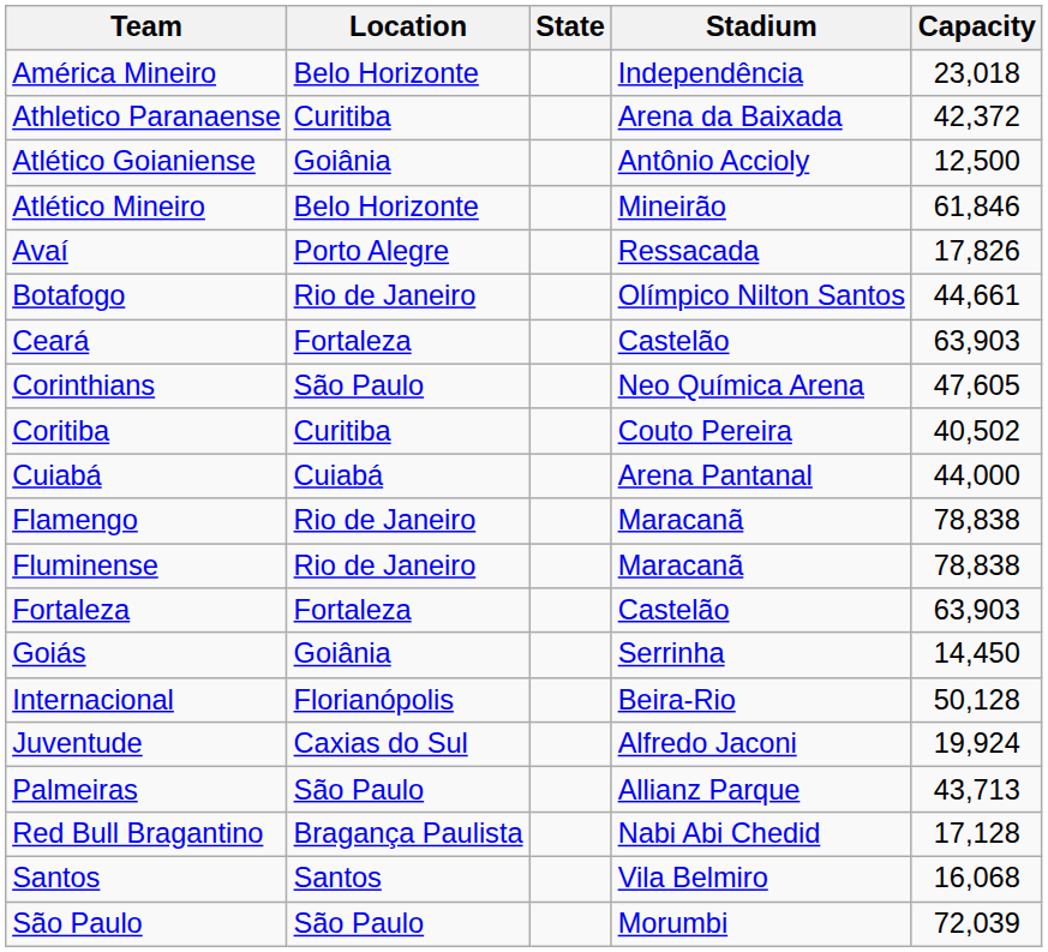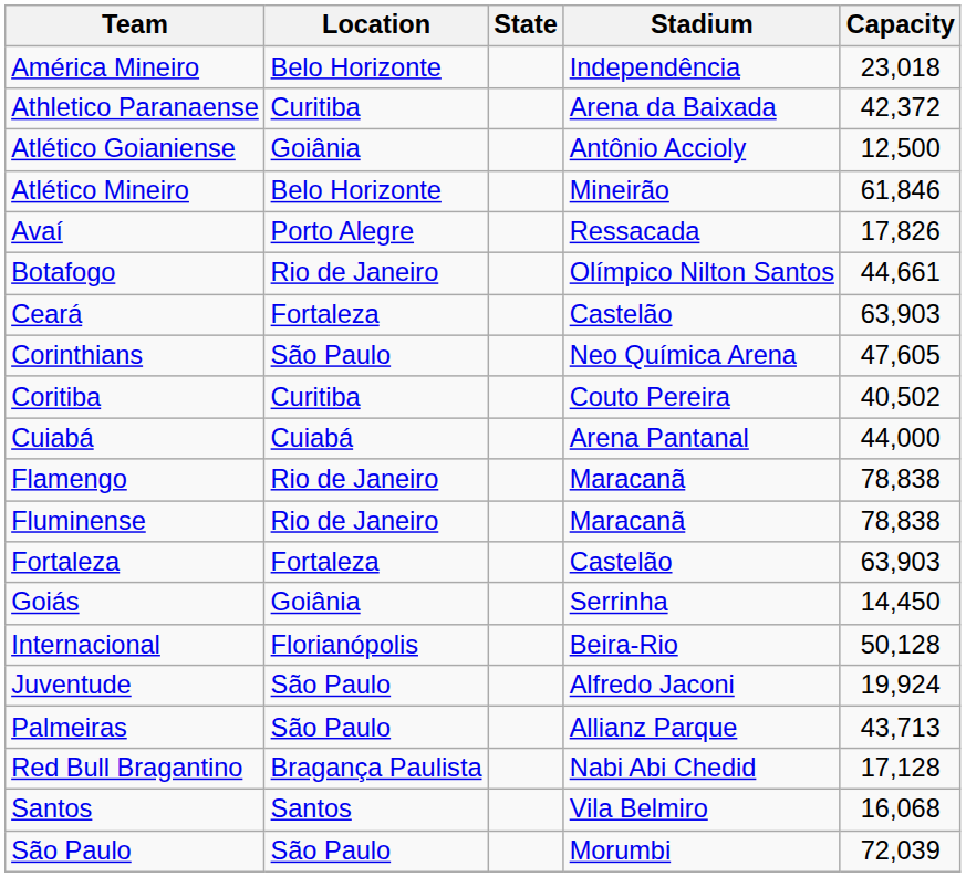 <table class="wikitable sortable" style="text-align: left;">
 <tr>
 <th>Team</th>
 <th>Location</th>
 <th>State</th>
 <th>Stadium</th>
 <th>Capacity</th>
 </tr>
 <tr>
 <td><a href='#'>América Mineiro</a></td>
 <td><a href='#'>Belo Horizonte</a></td>
 <td></td>
 <td><a href='#'>Independência</a></td>
 <td align=center>23,018</td>
 </tr>
 <tr>
 <td><a href='#'>Athletico Paranaense</a></td>
 <td><a href='#'>Curitiba</a></td>
 <td></td>
 <td><a href='#'>Arena da Baixada</a></td>
 <td align=center>42,372</td>
 </tr>
 <tr>
 <td><a href='#'>Atlético Goianiense</a></td>
 <td><a href='#'>Goiânia</a></td>
 <td></td>
 <td><a href='#'>Antônio Accioly</a></td>
 <td align=center>12,500</td>
 </tr>
 <tr>
 <td><a href='#'>Atlético Mineiro</a></td>
 <td><a href='#'>Belo Horizonte</a></td>
 <td></td>
 <td><a href='#'>Mineirão</a></td>
 <td align=center>61,846</td>
 </tr>
 <tr>
 <td><a href='#'>Avaí</a></td>
 <td><a href='#'>Porto Alegre</a></td>
 <td></td>
 <td><a href='#'>Ressacada</a></td>
 <td align=center>17,826</td>
 </tr>
 <tr>
 <td><a href='#'>Botafogo</a></td>
 <td><a href='#'>Rio de Janeiro</a></td>
 <td></td>
 <td><a href='#'>Olímpico Nilton Santos</a></td>
 <td align=center>44,661</td>
 </tr>
 <tr>
 <td><a href='#'>Ceará</a></td>
 <td><a href='#'>Fortaleza</a></td>
 <td></td>
 <td><a href='#'>Castelão</a></td>
 <td align=center>63,903</td>
 </tr>
 <tr>
 <td><a href='#'>Corinthians</a></td>
 <td><a href='#'>São Paulo</a></td>
 <td></td>
 <td><a href='#'>Neo Química Arena</a></td>
 <td align=center>47,605</td>
 </tr>
 <tr>
 <td><a href='#'>Coritiba</a></td>
 <td><a href='#'>Curitiba</a></td>
 <td></td>
 <td><a href='#'>Couto Pereira</a></td>
 <td align=center>40,502</td>
 </tr>
 <tr>
 <td><a href='#'>Cuiabá</a></td>
 <td><a href='#'>Cuiabá</a></td>
 <td></td>
 <td><a href='#'>Arena Pantanal</a></td>
 <td align=center>44,000</td>
 </tr>
 <tr>
 <td><a href='#'>Flamengo</a></td>
 <td><a href='#'>Rio de Janeiro</a></td>
 <td></td>
 <td><a href='#'>Maracanã</a></td>
 <td align=center>78,838</td>
 </tr>
 <tr>
 <td><a href='#'>Fluminense</a></td>
 <td><a href='#'>Rio de Janeiro</a></td>
 <td></td>
 <td><a href='#'>Maracanã</a></td>
 <td align=center>78,838</td>
 </tr>
 <tr>
 <td><a href='#'>Fortaleza</a></td>
 <td><a href='#'>Fortaleza</a></td>
 <td></td>
 <td><a href='#'>Castelão</a></td>
 <td align=center>63,903</td>
 </tr>
 <tr>
 <td><a href='#'>Goiás</a></td>
 <td><a href='#'>Goiânia</a></td>
 <td></td>
 <td><a href='#'>Serrinha</a></td>
 <td align=center>14,450</td>
 </tr>
 <tr>
 <td><a href='#'>Internacional</a></td>
 <td><a href='#'>Florianópolis</a></td>
 <td></td>
 <td><a href='#'>Beira-Rio</a></td>
 <td align=center>50,128</td>
 </tr>
 <tr>
 <td><a href='#'>Juventude</a></td>
-<td><a href='#'>Caxias do Sul</a></td>
+<td><a href='#'>São Paulo</a></td>
 <td></td>
 <td><a href='#'>Alfredo Jaconi</a></td>
 <td align=center>19,924</td>
 </tr>
 <tr>
 <td><a href='#'>Palmeiras</a></td>
 <td><a href='#'>São Paulo</a></td>
 <td></td>
 <td><a href='#'>Allianz Parque</a></td>
 <td align=center>43,713</td>
 </tr>
 <tr>
 <td><a href='#'>Red Bull Bragantino</a></td>
 <td><a href='#'>Bragança Paulista</a></td>
 <td></td>
 <td><a href='#'>Nabi Abi Chedid</a></td>
 <td align=center>17,128</td>
 </tr>
 <tr>
 <td><a href='#'>Santos</a></td>
 <td><a href='#'>Santos</a></td>
 <td></td>
 <td><a href='#'>Vila Belmiro</a></td>
 <td align=center>16,068</td>
 </tr>
 <tr>
 <td><a href='#'>São Paulo</a></td>
 <td><a href='#'>São Paulo</a></td>
 <td></td>
 <td><a href='#'>Morumbi</a></td>
 <td align=center>72,039</td>
 </tr>
 </table>
